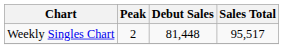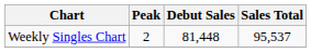 <table class="wikitable">
 <tr>
 <th style="text-align:center;">Chart</th>
 <th style="text-align:center;">Peak</th>
 <th style="text-align:center;">Debut Sales</th>
 <th style="text-align:center;">Sales Total</th>
 </tr>
 <tr>
 <td align="left">Weekly <a href='#'>Singles Chart</a></td>
 <td style="text-align:center;">2</td>
 <td style="text-align:center;">81,448</td>
-<td style="text-align:center;">95,517</td>
+<td style="text-align:center;">95,537</td>
 </tr>
 <tr>
 </tr>
 </table>
